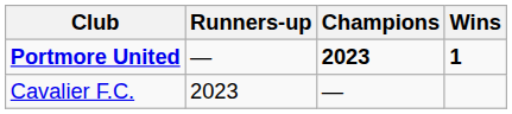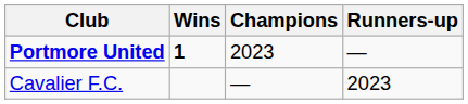 <table class="wikitable sortable">
 <tr>
 <th>Club</th>
+<th>Wins</th>
+<th>Champions</th>
 <th>Runners-up</th>
-<th>Champions</th>
-<th>Wins</th>
 </tr>
 <tr>
 <td><a href='#'><strong>Portmore United</strong></a></td>
+<td><strong>1</strong></td>
+<td>2023</td>
 <td>—</td>
-<td><strong>2023</strong></td>
-<td><strong>1</strong></td>
 </tr>
 <tr>
 <td><a href='#'>Cavalier F.C.</a></td>
+<td></td>
+<td>—</td>
 <td>2023</td>
-<td>—</td>
-<td></td>
 </tr>
 </table>
